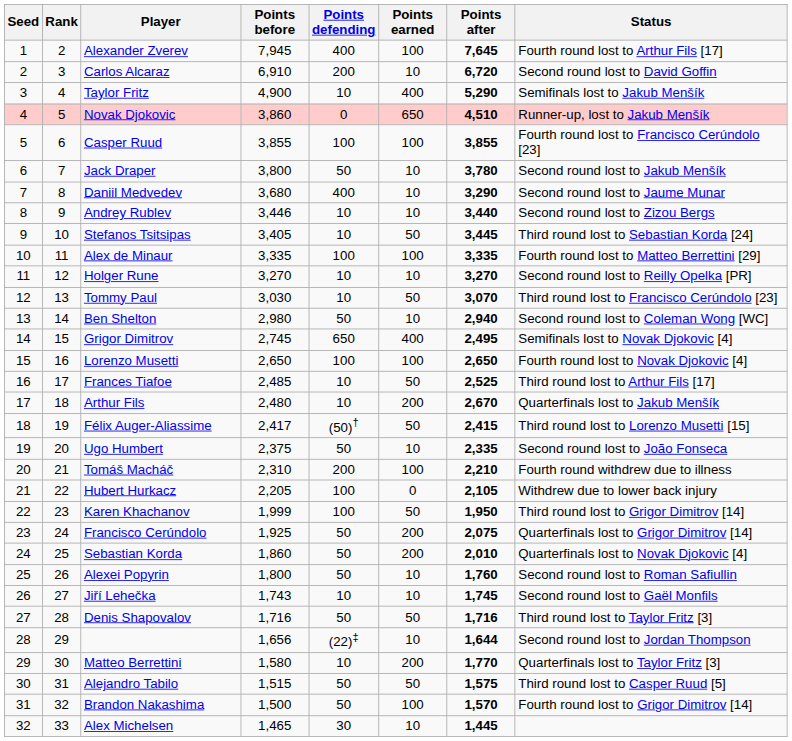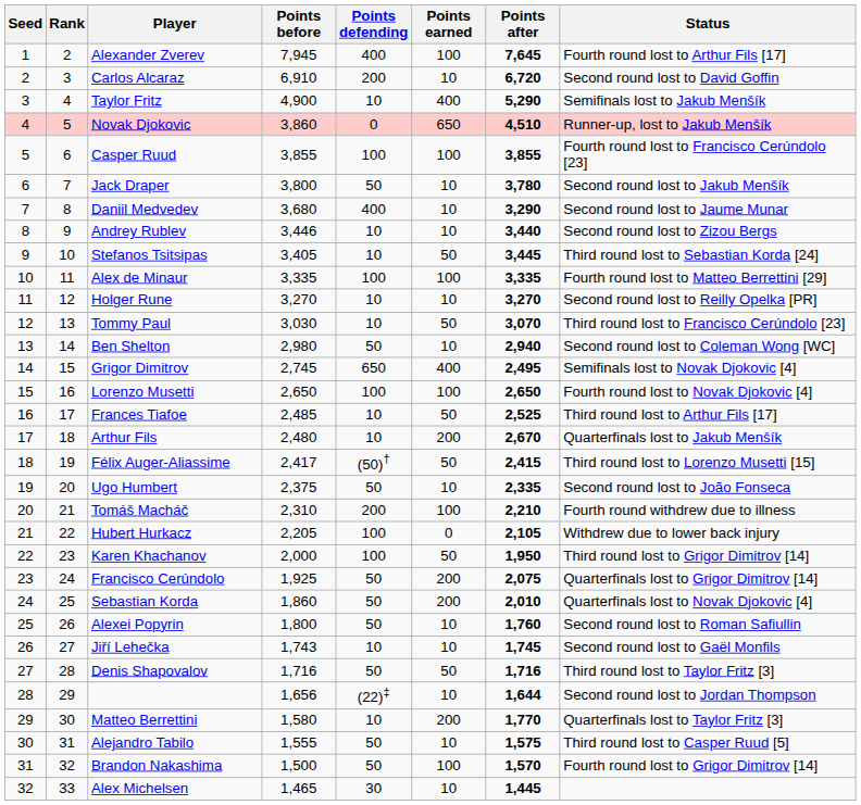 <table class="wikitable sortable">
 <tr>
 <th style="width:30px;">Seed</th>
 <th style="width:30px;">Rank</th>
 <th style="width:185px;">Player</th>
 <th style="width:75px;">Points before</th>
 <th style="width:75px;"><a href='#'>Points defending</a></th>
 <th style="width:75px;">Points earned</th>
 <th style="width:75px;">Points after</th>
 <th style="width:320px;">Status</th>
 </tr>
 <tr>
 <td style="text-align:center;">1</td>
 <td style="text-align:center;">2</td>
 <td> <a href='#'>Alexander Zverev</a></td>
 <td style="text-align:center;">7,945</td>
 <td style="text-align:center;">400</td>
 <td style="text-align:center;">100</td>
 <td style="text-align:center;"><strong>7,645</strong></td>
 <td>Fourth round lost to  <a href='#'>Arthur Fils</a> [17]</td>
 </tr>
 <tr>
 <td style="text-align:center;">2</td>
 <td style="text-align:center;">3</td>
 <td> <a href='#'>Carlos Alcaraz</a></td>
 <td style="text-align:center;">6,910</td>
 <td style="text-align:center;">200</td>
 <td style="text-align:center;">10</td>
 <td style="text-align:center;"><strong>6,720</strong></td>
 <td>Second round lost to  <a href='#'>David Goffin</a></td>
 </tr>
 <tr>
 <td style="text-align:center;">3</td>
 <td style="text-align:center;">4</td>
 <td> <a href='#'>Taylor Fritz</a></td>
 <td style="text-align:center;">4,900</td>
 <td style="text-align:center;">10</td>
 <td style="text-align:center;">400</td>
 <td style="text-align:center;"><strong>5,290</strong></td>
 <td>Semifinals lost to  <a href='#'>Jakub Menšík</a></td>
 </tr>
 <tr bgcolor=#fcc>
 <td style="text-align:center;">4</td>
 <td style="text-align:center;">5</td>
 <td> <a href='#'>Novak Djokovic</a></td>
 <td style="text-align:center;">3,860</td>
 <td style="text-align:center;">0</td>
 <td style="text-align:center;">650</td>
 <td style="text-align:center;"><strong>4,510</strong></td>
 <td>Runner-up, lost to  <a href='#'>Jakub Menšík</a></td>
 </tr>
 <tr>
 <td style="text-align:center;">5</td>
 <td style="text-align:center;">6</td>
 <td> <a href='#'>Casper Ruud</a></td>
 <td style="text-align:center;">3,855</td>
 <td style="text-align:center;">100</td>
 <td style="text-align:center;">100</td>
 <td style="text-align:center;"><strong>3,855</strong></td>
 <td>Fourth round lost to  <a href='#'>Francisco Cerúndolo</a> [23]</td>
 </tr>
 <tr>
 <td style="text-align:center;">6</td>
 <td style="text-align:center;">7</td>
 <td> <a href='#'>Jack Draper</a></td>
 <td style="text-align:center;">3,800</td>
 <td style="text-align:center;">50</td>
 <td style="text-align:center;">10</td>
 <td style="text-align:center;"><strong>3,780</strong></td>
 <td>Second round lost to  <a href='#'>Jakub Menšík</a></td>
 </tr>
 <tr>
 <td style="text-align:center;">7</td>
 <td style="text-align:center;">8</td>
 <td> <a href='#'>Daniil Medvedev</a></td>
 <td style="text-align:center;">3,680</td>
 <td style="text-align:center;">400</td>
 <td style="text-align:center;">10</td>
 <td style="text-align:center;"><strong>3,290</strong></td>
 <td>Second round lost to  <a href='#'>Jaume Munar</a></td>
 </tr>
 <tr>
 <td style="text-align:center;">8</td>
 <td style="text-align:center;">9</td>
 <td> <a href='#'>Andrey Rublev</a></td>
 <td style="text-align:center;">3,446</td>
 <td style="text-align:center;">10</td>
 <td style="text-align:center;">10</td>
 <td style="text-align:center;"><strong>3,440</strong></td>
 <td>Second round lost to  <a href='#'>Zizou Bergs</a></td>
 </tr>
 <tr>
 <td style="text-align:center;">9</td>
 <td style="text-align:center;">10</td>
 <td> <a href='#'>Stefanos Tsitsipas</a></td>
 <td style="text-align:center;">3,405</td>
 <td style="text-align:center;">10</td>
 <td style="text-align:center;">50</td>
 <td style="text-align:center;"><strong>3,445</strong></td>
 <td>Third round lost to  <a href='#'>Sebastian Korda</a> [24]</td>
 </tr>
 <tr>
 <td style="text-align:center;">10</td>
 <td style="text-align:center;">11</td>
 <td> <a href='#'>Alex de Minaur</a></td>
 <td style="text-align:center;">3,335</td>
 <td style="text-align:center;">100</td>
 <td style="text-align:center;">100</td>
 <td style="text-align:center;"><strong>3,335</strong></td>
 <td>Fourth round lost to  <a href='#'>Matteo Berrettini</a> [29]</td>
 </tr>
 <tr>
 <td style="text-align:center;">11</td>
 <td style="text-align:center;">12</td>
 <td> <a href='#'>Holger Rune</a></td>
 <td style="text-align:center;">3,270</td>
 <td style="text-align:center;">10</td>
 <td style="text-align:center;">10</td>
 <td style="text-align:center;"><strong>3,270</strong></td>
 <td>Second round lost to  <a href='#'>Reilly Opelka</a> [PR]</td>
 </tr>
 <tr>
 <td style="text-align:center;">12</td>
 <td style="text-align:center;">13</td>
 <td> <a href='#'>Tommy Paul</a></td>
 <td style="text-align:center;">3,030</td>
 <td style="text-align:center;">10</td>
 <td style="text-align:center;">50</td>
 <td style="text-align:center;"><strong>3,070</strong></td>
 <td>Third round lost to  <a href='#'>Francisco Cerúndolo</a> [23]</td>
 </tr>
 <tr>
 <td style="text-align:center;">13</td>
 <td style="text-align:center;">14</td>
 <td> <a href='#'>Ben Shelton</a></td>
 <td style="text-align:center;">2,980</td>
 <td style="text-align:center;">50</td>
 <td style="text-align:center;">10</td>
 <td style="text-align:center;"><strong>2,940</strong></td>
 <td>Second round lost to  <a href='#'>Coleman Wong</a> [WC]</td>
 </tr>
 <tr>
 <td style="text-align:center;">14</td>
 <td style="text-align:center;">15</td>
 <td> <a href='#'>Grigor Dimitrov</a></td>
 <td style="text-align:center;">2,745</td>
 <td style="text-align:center;">650</td>
 <td style="text-align:center;">400</td>
 <td style="text-align:center;"><strong>2,495</strong></td>
 <td>Semifinals lost to  <a href='#'>Novak Djokovic</a> [4]</td>
 </tr>
 <tr>
 <td style="text-align:center;">15</td>
 <td style="text-align:center;">16</td>
 <td> <a href='#'>Lorenzo Musetti</a></td>
 <td style="text-align:center;">2,650</td>
 <td style="text-align:center;">100</td>
 <td style="text-align:center;">100</td>
 <td style="text-align:center;"><strong>2,650</strong></td>
 <td>Fourth round lost to  <a href='#'>Novak Djokovic</a> [4]</td>
 </tr>
 <tr>
 <td style="text-align:center;">16</td>
 <td style="text-align:center;">17</td>
 <td> <a href='#'>Frances Tiafoe</a></td>
 <td style="text-align:center;">2,485</td>
 <td style="text-align:center;">10</td>
 <td style="text-align:center;">50</td>
 <td style="text-align:center;"><strong>2,525</strong></td>
 <td>Third round lost to  <a href='#'>Arthur Fils</a> [17]</td>
 </tr>
 <tr>
 <td style="text-align:center;">17</td>
 <td style="text-align:center;">18</td>
 <td> <a href='#'>Arthur Fils</a></td>
 <td style="text-align:center;">2,480</td>
 <td style="text-align:center;">10</td>
 <td style="text-align:center;">200</td>
 <td style="text-align:center;"><strong>2,670</strong></td>
 <td>Quarterfinals lost to  <a href='#'>Jakub Menšík</a></td>
 </tr>
 <tr>
 <td style="text-align:center;">18</td>
 <td style="text-align:center;">19</td>
 <td> <a href='#'>Félix Auger-Aliassime</a></td>
 <td style="text-align:center;">2,417</td>
 <td style="text-align:center;">(50)<sup>†</sup></td>
 <td style="text-align:center;">50</td>
 <td style="text-align:center;"><strong>2,415</strong></td>
 <td>Third round lost to  <a href='#'>Lorenzo Musetti</a> [15]</td>
 </tr>
 <tr>
 <td style="text-align:center;">19</td>
 <td style="text-align:center;">20</td>
 <td> <a href='#'>Ugo Humbert</a></td>
 <td style="text-align:center;">2,375</td>
 <td style="text-align:center;">50</td>
 <td style="text-align:center;">10</td>
 <td style="text-align:center;"><strong>2,335</strong></td>
 <td>Second round lost to  <a href='#'>João Fonseca</a></td>
 </tr>
 <tr>
 <td style="text-align:center;">20</td>
 <td style="text-align:center;">21</td>
 <td> <a href='#'>Tomáš Macháč</a></td>
 <td style="text-align:center;">2,310</td>
 <td style="text-align:center;">200</td>
 <td style="text-align:center;">100</td>
 <td style="text-align:center;"><strong>2,210</strong></td>
 <td>Fourth round withdrew due to illness</td>
 </tr>
 <tr>
 <td style="text-align:center;">21</td>
 <td style="text-align:center;">22</td>
 <td> <a href='#'>Hubert Hurkacz</a></td>
 <td style="text-align:center;">2,205</td>
 <td style="text-align:center;">100</td>
 <td style="text-align:center;">0</td>
 <td style="text-align:center;"><strong>2,105</strong></td>
 <td>Withdrew due to lower back injury</td>
 </tr>
 <tr>
 <td style="text-align:center;">22</td>
 <td style="text-align:center;">23</td>
 <td> <a href='#'>Karen Khachanov</a></td>
-<td style="text-align:center;">1,999</td>
+<td style="text-align:center;">2,000</td>
 <td style="text-align:center;">100</td>
 <td style="text-align:center;">50</td>
 <td style="text-align:center;"><strong>1,950</strong></td>
 <td>Third round lost to  <a href='#'>Grigor Dimitrov</a> [14]</td>
 </tr>
 <tr>
 <td style="text-align:center;">23</td>
 <td style="text-align:center;">24</td>
 <td> <a href='#'>Francisco Cerúndolo</a></td>
 <td style="text-align:center;">1,925</td>
 <td style="text-align:center;">50</td>
 <td style="text-align:center;">200</td>
 <td style="text-align:center;"><strong>2,075</strong></td>
 <td>Quarterfinals lost to  <a href='#'>Grigor Dimitrov</a> [14]</td>
 </tr>
 <tr>
 <td style="text-align:center;">24</td>
 <td style="text-align:center;">25</td>
 <td> <a href='#'>Sebastian Korda</a></td>
 <td style="text-align:center;">1,860</td>
 <td style="text-align:center;">50</td>
 <td style="text-align:center;">200</td>
 <td style="text-align:center;"><strong>2,010</strong></td>
 <td>Quarterfinals lost to  <a href='#'>Novak Djokovic</a> [4]</td>
 </tr>
 <tr>
 <td style="text-align:center;">25</td>
 <td style="text-align:center;">26</td>
 <td> <a href='#'>Alexei Popyrin</a></td>
 <td style="text-align:center;">1,800</td>
 <td style="text-align:center;">50</td>
 <td style="text-align:center;">10</td>
 <td style="text-align:center;"><strong>1,760</strong></td>
 <td>Second round lost to  <a href='#'>Roman Safiullin</a></td>
 </tr>
 <tr>
 <td style="text-align:center;">26</td>
 <td style="text-align:center;">27</td>
 <td> <a href='#'>Jiří Lehečka</a></td>
 <td style="text-align:center;">1,743</td>
 <td style="text-align:center;">10</td>
 <td style="text-align:center;">10</td>
 <td style="text-align:center;"><strong>1,745</strong></td>
 <td>Second round lost to  <a href='#'>Gaël Monfils</a></td>
 </tr>
 <tr>
 <td style="text-align:center;">27</td>
 <td style="text-align:center;">28</td>
 <td> <a href='#'>Denis Shapovalov</a></td>
 <td style="text-align:center;">1,716</td>
 <td style="text-align:center;">50</td>
 <td style="text-align:center;">50</td>
 <td style="text-align:center;"><strong>1,716</strong></td>
 <td>Third round lost to  <a href='#'>Taylor Fritz</a> [3]</td>
 </tr>
 <tr>
 <td style="text-align:center;">28</td>
 <td style="text-align:center;">29</td>
 <td></td>
 <td style="text-align:center;">1,656</td>
 <td style="text-align:center;">(22)<sup>‡</sup></td>
 <td style="text-align:center;">10</td>
 <td style="text-align:center;"><strong>1,644</strong></td>
 <td>Second round lost to  <a href='#'>Jordan Thompson</a></td>
 </tr>
 <tr>
 <td style="text-align:center;">29</td>
 <td style="text-align:center;">30</td>
 <td> <a href='#'>Matteo Berrettini</a></td>
 <td style="text-align:center;">1,580</td>
 <td style="text-align:center;">10</td>
 <td style="text-align:center;">200</td>
 <td style="text-align:center;"><strong>1,770</strong></td>
 <td>Quarterfinals lost to  <a href='#'>Taylor Fritz</a> [3]</td>
 </tr>
 <tr>
 <td style="text-align:center;">30</td>
 <td style="text-align:center;">31</td>
 <td> <a href='#'>Alejandro Tabilo</a></td>
-<td style="text-align:center;">1,515</td>
+<td style="text-align:center;">1,555</td>
 <td style="text-align:center;">50</td>
-<td style="text-align:center;">50</td>
+<td style="text-align:center;">10</td>
 <td style="text-align:center;"><strong>1,575</strong></td>
 <td>Third round lost to  <a href='#'>Casper Ruud</a> [5]</td>
 </tr>
 <tr>
 <td style="text-align:center;">31</td>
 <td style="text-align:center;">32</td>
 <td> <a href='#'>Brandon Nakashima</a></td>
 <td style="text-align:center;">1,500</td>
 <td style="text-align:center;">50</td>
 <td style="text-align:center;">100</td>
 <td style="text-align:center;"><strong>1,570</strong></td>
 <td>Fourth round lost to  <a href='#'>Grigor Dimitrov</a> [14]</td>
 </tr>
 <tr>
 <td style="text-align:center;">32</td>
 <td style="text-align:center;">33</td>
 <td> <a href='#'>Alex Michelsen</a></td>
 <td style="text-align:center;">1,465</td>
 <td style="text-align:center;">30</td>
 <td style="text-align:center;">10</td>
 <td style="text-align:center;"><strong>1,445</strong></td>
 <td></td>
 </tr>
 </table>
